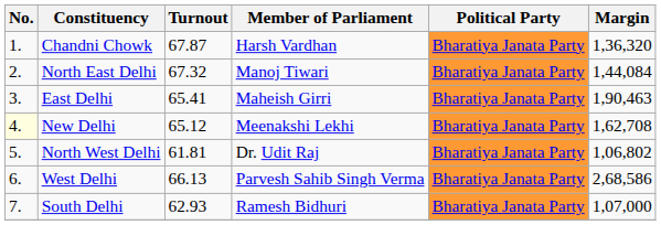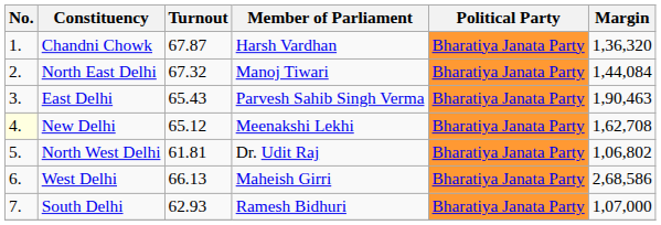 <table class="wikitable sortable">
 <tr>
 <th>No.</th>
 <th>Constituency</th>
 <th>Turnout</th>
 <th>Member of Parliament</th>
 <th>Political Party</th>
 <th>Margin</th>
 </tr>
 <tr>
 <td>1.</td>
 <td><a href='#'>Chandni Chowk</a></td>
 <td>67.87 </td>
 <td><a href='#'>Harsh Vardhan</a></td>
 <td bgcolor=#FF9933><a href='#'>Bharatiya Janata Party</a></td>
 <td>1,36,320</td>
 </tr>
 <tr>
 <td>2.</td>
 <td><a href='#'>North East Delhi</a></td>
 <td>67.32 </td>
 <td><a href='#'>Manoj Tiwari</a></td>
 <td bgcolor=#FF9933><a href='#'>Bharatiya Janata Party</a></td>
 <td>1,44,084</td>
 </tr>
 <tr>
 <td>3.</td>
 <td><a href='#'>East Delhi</a></td>
-<td>65.41 </td>
-<td><a href='#'>Maheish Girri</a></td>
+<td>65.43 </td>
+<td><a href='#'>Parvesh Sahib Singh Verma</a></td>
 <td bgcolor=#FF9933><a href='#'>Bharatiya Janata Party</a></td>
 <td>1,90,463</td>
 </tr>
 <tr>
 <td style="background: lightyellow;">4.</td>
 <td><a href='#'>New Delhi</a></td>
 <td>65.12 </td>
 <td><a href='#'>Meenakshi Lekhi</a></td>
 <td bgcolor=#FF9933><a href='#'>Bharatiya Janata Party</a></td>
 <td>1,62,708</td>
 </tr>
 <tr>
 <td>5.</td>
 <td><a href='#'>North West Delhi</a></td>
 <td>61.81 </td>
 <td>Dr. <a href='#'>Udit Raj</a></td>
 <td bgcolor=#FF9933><a href='#'>Bharatiya Janata Party</a></td>
 <td>1,06,802</td>
 </tr>
 <tr>
 <td>6.</td>
 <td><a href='#'>West Delhi</a></td>
 <td>66.13 </td>
-<td><a href='#'>Parvesh Sahib Singh Verma</a></td>
+<td><a href='#'>Maheish Girri</a></td>
 <td bgcolor=#FF9933><a href='#'>Bharatiya Janata Party</a></td>
 <td>2,68,586</td>
 </tr>
 <tr>
 <td>7.</td>
 <td><a href='#'>South Delhi</a></td>
 <td>62.93 </td>
 <td><a href='#'>Ramesh Bidhuri</a></td>
 <td bgcolor=#FF9933><a href='#'>Bharatiya Janata Party</a></td>
 <td>1,07,000</td>
 </tr>
 <tr>
 </tr>
 </table>
